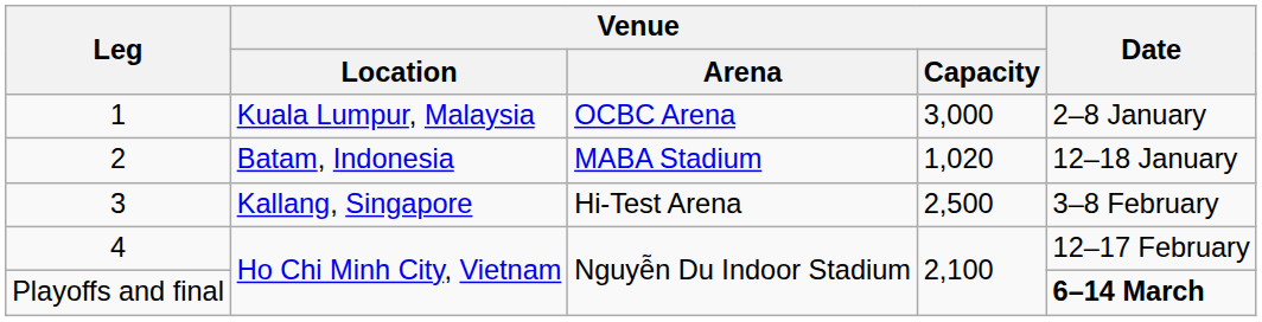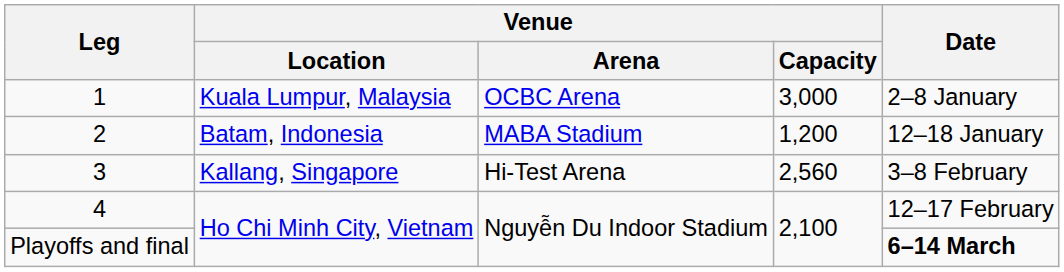 <table class="wikitable ">
 <tr>
 <th rowspan="2">Leg</th>
 <th colspan="3">Venue</th>
 <th rowspan="2">Date</th>
 </tr>
 <tr>
 <th>Location</th>
 <th>Arena</th>
 <th>Capacity</th>
 </tr>
 <tr>
 <td align="center">1</td>
 <td><a href='#'>Kuala Lumpur</a>, <a href='#'>Malaysia</a></td>
 <td><a href='#'>OCBC Arena</a></td>
 <td>3,000</td>
 <td>2–8 January</td>
 </tr>
 <tr>
 <td align="center">2</td>
 <td><a href='#'>Batam</a>, <a href='#'>Indonesia</a></td>
 <td><a href='#'>MABA Stadium</a></td>
-<td>1,020</td>
+<td>1,200</td>
 <td>12–18 January</td>
 </tr>
 <tr>
 <td align="center">3</td>
 <td><a href='#'>Kallang</a>, <a href='#'>Singapore</a></td>
 <td>Hi-Test Arena</td>
-<td>2,500</td>
+<td>2,560</td>
 <td>3–8 February</td>
 </tr>
 <tr>
 <td align="center">4</td>
 <td rowspan="2"><a href='#'>Ho Chi Minh City</a>, <a href='#'>Vietnam</a></td>
 <td rowspan="2">Nguyễn Du Indoor Stadium</td>
 <td rowspan="2">2,100</td>
 <td>12–17 February</td>
 </tr>
 <tr>
 <td align="center">Playoffs and final</td>
 <td><strong>6–14 March</strong></td>
 </tr>
 </table>
